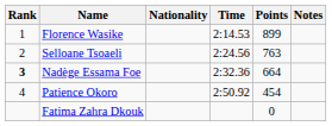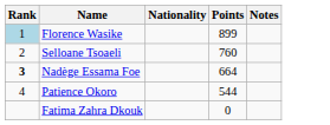 <table class="wikitable sortable" style="text-align:center">
 <tr>
 <th>Rank</th>
 <th>Name</th>
 <th>Nationality</th>
-<th>Time</th>
 <th>Points</th>
 <th>Notes</th>
 </tr>
 <tr>
-<td>1</td>
+<td style="background: lightblue;">1</td>
 <td align="left"><a href='#'>Florence Wasike</a></td>
 <td align=left></td>
-<td>2:14.53</td>
 <td>899</td>
 <td></td>
 </tr>
 <tr>
 <td>2</td>
 <td align="left"><a href='#'>Selloane Tsoaeli</a></td>
 <td align=left></td>
-<td>2:24.56</td>
-<td>763</td>
+<td>760</td>
 <td></td>
 </tr>
 <tr>
 <td><strong>3</strong></td>
 <td align="left"><a href='#'>Nadège Essama Foe</a></td>
 <td align=left></td>
-<td>2:32.36</td>
 <td>664</td>
 <td></td>
 </tr>
 <tr>
 <td>4</td>
 <td align="left"><a href='#'>Patience Okoro</a></td>
 <td align=left></td>
-<td>2:50.92</td>
-<td>454</td>
+<td>544</td>
 <td></td>
 </tr>
 <tr>
 <td></td>
 <td align="left"><a href='#'>Fatima Zahra Dkouk</a></td>
 <td align=left></td>
-<td></td>
 <td>0</td>
 <td></td>
 </tr>
 </table>
